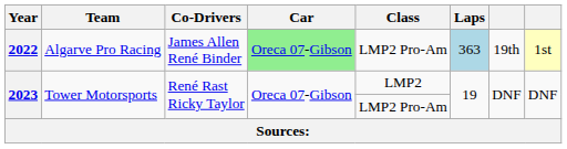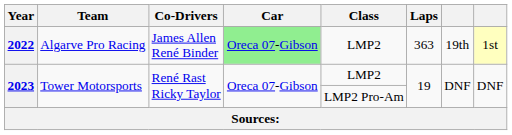 <table class="wikitable" style="text-align:center; font-size:90%">
 <tr>
 <th>Year</th>
 <th>Team</th>
 <th>Co-Drivers</th>
 <th>Car</th>
 <th>Class</th>
 <th>Laps</th>
 <th></th>
 <th></th>
 </tr>
 <tr>
 <th><a href='#'>2022</a></th>
 <td align="left"> <a href='#'>Algarve Pro Racing</a></td>
 <td align="left"> <a href='#'>James Allen</a><br> <a href='#'>René Binder</a></td>
 <td align="left" style="background: lightgreen;"><a href='#'>Oreca 07</a>-<a href='#'>Gibson</a></td>
-<td>LMP2 Pro-Am</td>
-<td style="background: lightblue;">363</td>
+<td>LMP2</td>
+<td>363</td>
 <td>19th</td>
 <td style="background:#ffffbf;">1st</td>
 </tr>
 <tr>
 <th rowspan="2"><a href='#'>2023</a></th>
 <td rowspan="2" align="left"> <a href='#'>Tower Motorsports</a></td>
 <td rowspan="2" align="left"> <a href='#'>René Rast</a><br> <a href='#'>Ricky Taylor</a></td>
 <td rowspan="2" align="left"><a href='#'>Oreca 07</a>-<a href='#'>Gibson</a></td>
 <td>LMP2</td>
 <td rowspan="2">19</td>
 <td rowspan="2">DNF</td>
 <td rowspan="2">DNF</td>
 </tr>
 <tr>
 <td>LMP2 Pro-Am</td>
 </tr>
 <tr>
 <th colspan="8">Sources:</th>
 </tr>
 </table>
